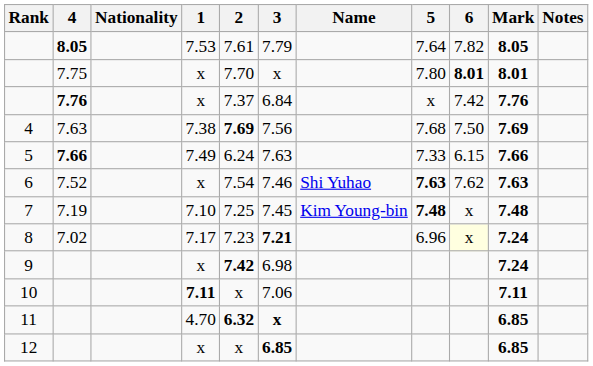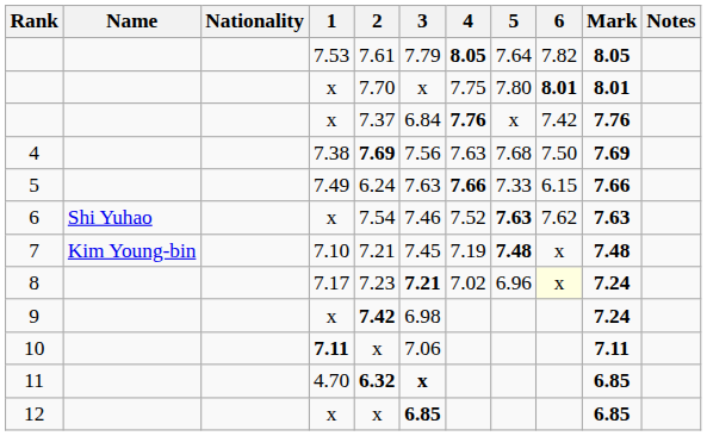 <table class="wikitable sortable" style="text-align:center">
 <tr>
 <th>Rank</th>
-<th>4</th>
+<th>Name</th>
 <th>Nationality</th>
 <th>1</th>
 <th>2</th>
 <th>3</th>
-<th>Name</th>
+<th>4</th>
 <th>5</th>
 <th>6</th>
 <th>Mark</th>
 <th>Notes</th>
 </tr>
 <tr>
 <td></td>
-<td><strong>8.05</strong></td>
+<td align=left></td>
 <td align=left></td>
 <td>7.53</td>
 <td>7.61</td>
 <td>7.79</td>
-<td align=left></td>
+<td><strong>8.05</strong></td>
 <td>7.64</td>
 <td>7.82</td>
 <td><strong>8.05</strong></td>
 <td></td>
 </tr>
 <tr>
 <td></td>
-<td>7.75</td>
+<td align=left></td>
 <td align=left></td>
 <td>x</td>
 <td>7.70</td>
 <td>x</td>
-<td align=left></td>
+<td>7.75</td>
 <td>7.80</td>
 <td><strong>8.01</strong></td>
 <td><strong>8.01</strong></td>
 <td></td>
 </tr>
 <tr>
 <td></td>
-<td><strong>7.76</strong></td>
+<td align=left></td>
 <td align=left></td>
 <td>x</td>
 <td>7.37</td>
 <td>6.84</td>
-<td align=left></td>
+<td><strong>7.76</strong></td>
 <td>x</td>
 <td>7.42</td>
 <td><strong>7.76</strong></td>
 <td></td>
 </tr>
 <tr>
 <td>4</td>
-<td>7.63</td>
+<td align=left></td>
 <td align=left></td>
 <td>7.38</td>
 <td><strong>7.69</strong></td>
 <td>7.56</td>
-<td align=left></td>
+<td>7.63</td>
 <td>7.68</td>
 <td>7.50</td>
 <td><strong>7.69</strong></td>
 <td></td>
 </tr>
 <tr>
 <td>5</td>
-<td><strong>7.66</strong></td>
+<td align=left></td>
 <td align=left></td>
 <td>7.49</td>
 <td>6.24</td>
 <td>7.63</td>
-<td align=left></td>
+<td><strong>7.66</strong></td>
 <td>7.33</td>
 <td>6.15</td>
 <td><strong>7.66</strong></td>
 <td></td>
 </tr>
 <tr>
 <td>6</td>
-<td>7.52</td>
+<td align=left><a href='#'>Shi Yuhao</a></td>
 <td align=left></td>
 <td>x</td>
 <td>7.54</td>
 <td>7.46</td>
-<td align=left><a href='#'>Shi Yuhao</a></td>
+<td>7.52</td>
 <td><strong>7.63</strong></td>
 <td>7.62</td>
 <td><strong>7.63</strong></td>
 <td></td>
 </tr>
 <tr>
 <td>7</td>
-<td>7.19</td>
+<td align=left><a href='#'>Kim Young-bin</a></td>
 <td align=left></td>
 <td>7.10</td>
-<td>7.25</td>
+<td>7.21</td>
 <td>7.45</td>
-<td align=left><a href='#'>Kim Young-bin</a></td>
+<td>7.19</td>
 <td><strong>7.48</strong></td>
 <td>x</td>
 <td><strong>7.48</strong></td>
 <td></td>
 </tr>
 <tr>
 <td>8</td>
-<td>7.02</td>
+<td align=left></td>
 <td align=left></td>
 <td>7.17</td>
 <td>7.23</td>
 <td><strong>7.21</strong></td>
-<td align=left></td>
+<td>7.02</td>
 <td>6.96</td>
 <td style="background: lightyellow;">x</td>
 <td><strong>7.24</strong></td>
 <td></td>
 </tr>
 <tr>
 <td>9</td>
-<td></td>
+<td align=left></td>
 <td align=left></td>
 <td>x</td>
 <td><strong>7.42</strong></td>
 <td>6.98</td>
-<td align=left></td>
+<td></td>
 <td></td>
 <td></td>
 <td><strong>7.24</strong></td>
 <td></td>
 </tr>
 <tr>
 <td>10</td>
-<td></td>
+<td align=left></td>
 <td align=left></td>
 <td><strong>7.11</strong></td>
 <td>x</td>
 <td>7.06</td>
-<td align=left></td>
+<td></td>
 <td></td>
 <td></td>
 <td><strong>7.11</strong></td>
 <td></td>
 </tr>
 <tr>
 <td>11</td>
-<td></td>
+<td align=left></td>
 <td align=left></td>
 <td>4.70</td>
 <td><strong>6.32</strong></td>
 <td><strong>x</strong></td>
-<td align=left></td>
+<td></td>
 <td></td>
 <td></td>
 <td><strong>6.85</strong></td>
 <td></td>
 </tr>
 <tr>
 <td>12</td>
-<td></td>
+<td align=left></td>
 <td align=left></td>
 <td>x</td>
 <td>x</td>
 <td><strong>6.85</strong></td>
-<td align=left></td>
+<td></td>
 <td></td>
 <td></td>
 <td><strong>6.85</strong></td>
 <td></td>
 </tr>
 </table>
